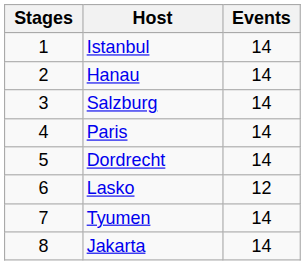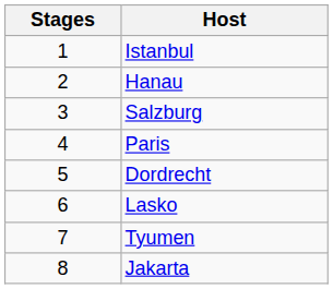 <table class="wikitable" style="width:30%;">
 <tr>
 <th width=40>Stages</th>
 <th width=100>Host</th>
-<th width=20>Events</th>
 </tr>
 <tr>
 <td align=center>1</td>
 <td> <a href='#'>Istanbul</a></td>
-<td align=center>14</td>
 </tr>
 <tr>
 <td align=center>2</td>
 <td> <a href='#'>Hanau</a></td>
-<td align=center>14</td>
 </tr>
 <tr>
 <td align=center>3</td>
 <td> <a href='#'>Salzburg</a></td>
-<td align=center>14</td>
 </tr>
 <tr>
 <td align=center>4</td>
 <td> <a href='#'>Paris</a></td>
-<td align=center>14</td>
 </tr>
 <tr>
 <td align=center>5</td>
 <td> <a href='#'>Dordrecht</a></td>
-<td align=center>14</td>
 </tr>
 <tr>
 <td align=center>6</td>
 <td> <a href='#'>Lasko</a></td>
-<td align=center>12</td>
 </tr>
 <tr>
 <td align=center>7</td>
 <td> <a href='#'>Tyumen</a></td>
-<td align=center>14</td>
 </tr>
 <tr>
 <td align=center>8</td>
 <td> <a href='#'>Jakarta</a></td>
-<td align=center>14</td>
 </tr>
 </table>
